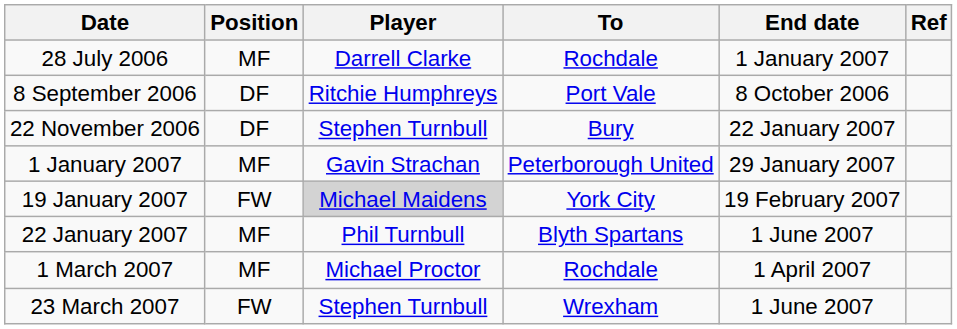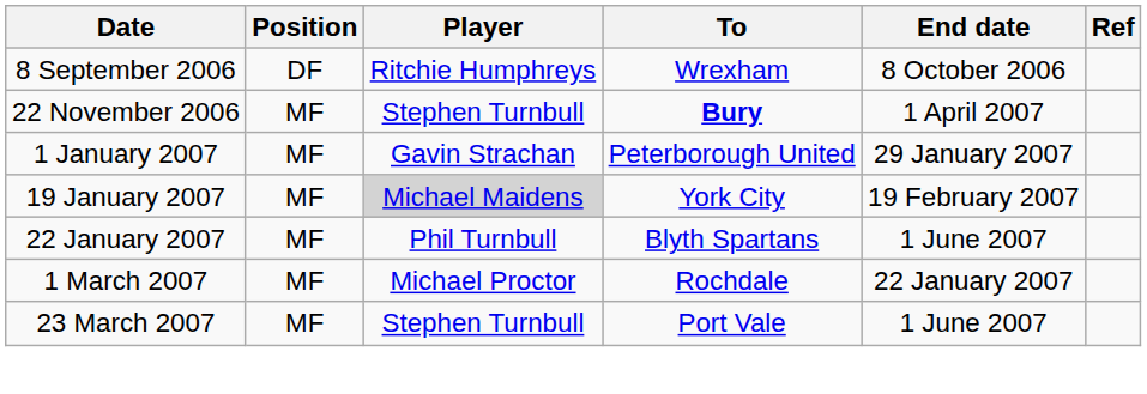 <table class="wikitable" style="font-size: 95%; text-align: center;">
 <tr>
 <th>Date</th>
 <th>Position</th>
 <th>Player</th>
 <th>To</th>
 <th>End date</th>
 <th>Ref</th>
 </tr>
 <tr>
-<td>28 July 2006</td>
-<td>MF</td>
-<td><a href='#'>Darrell Clarke</a></td>
-<td><a href='#'>Rochdale</a></td>
-<td>1 January 2007</td>
-<td></td>
-</tr>
-<tr>
 <td>8 September 2006</td>
 <td>DF</td>
 <td><a href='#'>Ritchie Humphreys</a></td>
-<td><a href='#'>Port Vale</a></td>
+<td><a href='#'>Wrexham</a></td>
 <td>8 October 2006</td>
 <td></td>
 </tr>
 <tr>
 <td>22 November 2006</td>
-<td>DF</td>
+<td>MF</td>
 <td><a href='#'>Stephen Turnbull</a></td>
-<td><a href='#'>Bury</a></td>
-<td>22 January 2007</td>
+<td><strong><a href='#'>Bury</a></strong></td>
+<td>1 April 2007</td>
 <td></td>
 </tr>
 <tr>
 <td>1 January 2007</td>
 <td>MF</td>
 <td><a href='#'>Gavin Strachan</a></td>
 <td><a href='#'>Peterborough United</a></td>
 <td>29 January 2007</td>
 <td></td>
 </tr>
 <tr>
 <td>19 January 2007</td>
-<td>FW</td>
+<td>MF</td>
 <td style="background: lightgrey;"><a href='#'>Michael Maidens</a></td>
 <td><a href='#'>York City</a></td>
 <td>19 February 2007</td>
 <td></td>
 </tr>
 <tr>
 <td>22 January 2007</td>
 <td>MF</td>
 <td><a href='#'>Phil Turnbull</a></td>
 <td><a href='#'>Blyth Spartans</a></td>
 <td>1 June 2007</td>
 <td></td>
 </tr>
 <tr>
 <td>1 March 2007</td>
 <td>MF</td>
 <td><a href='#'>Michael Proctor</a></td>
 <td><a href='#'>Rochdale</a></td>
-<td>1 April 2007</td>
+<td>22 January 2007</td>
 <td></td>
 </tr>
 <tr>
 <td>23 March 2007</td>
-<td>FW</td>
+<td>MF</td>
 <td><a href='#'>Stephen Turnbull</a></td>
-<td><a href='#'>Wrexham</a></td>
+<td><a href='#'>Port Vale</a></td>
 <td>1 June 2007</td>
 <td></td>
 </tr>
 </table>
